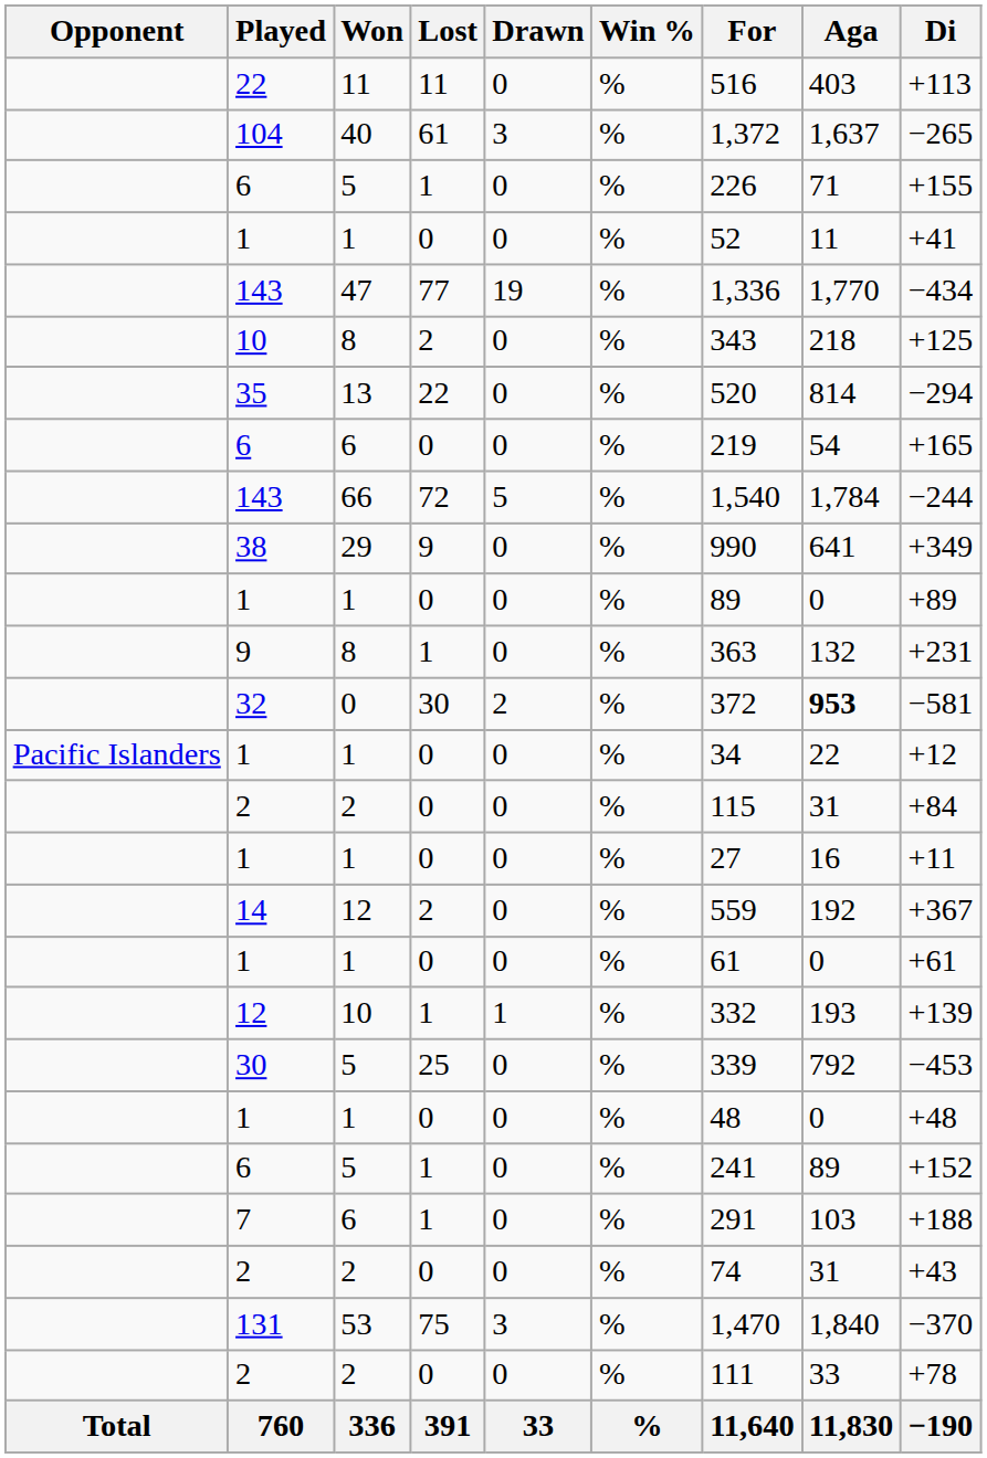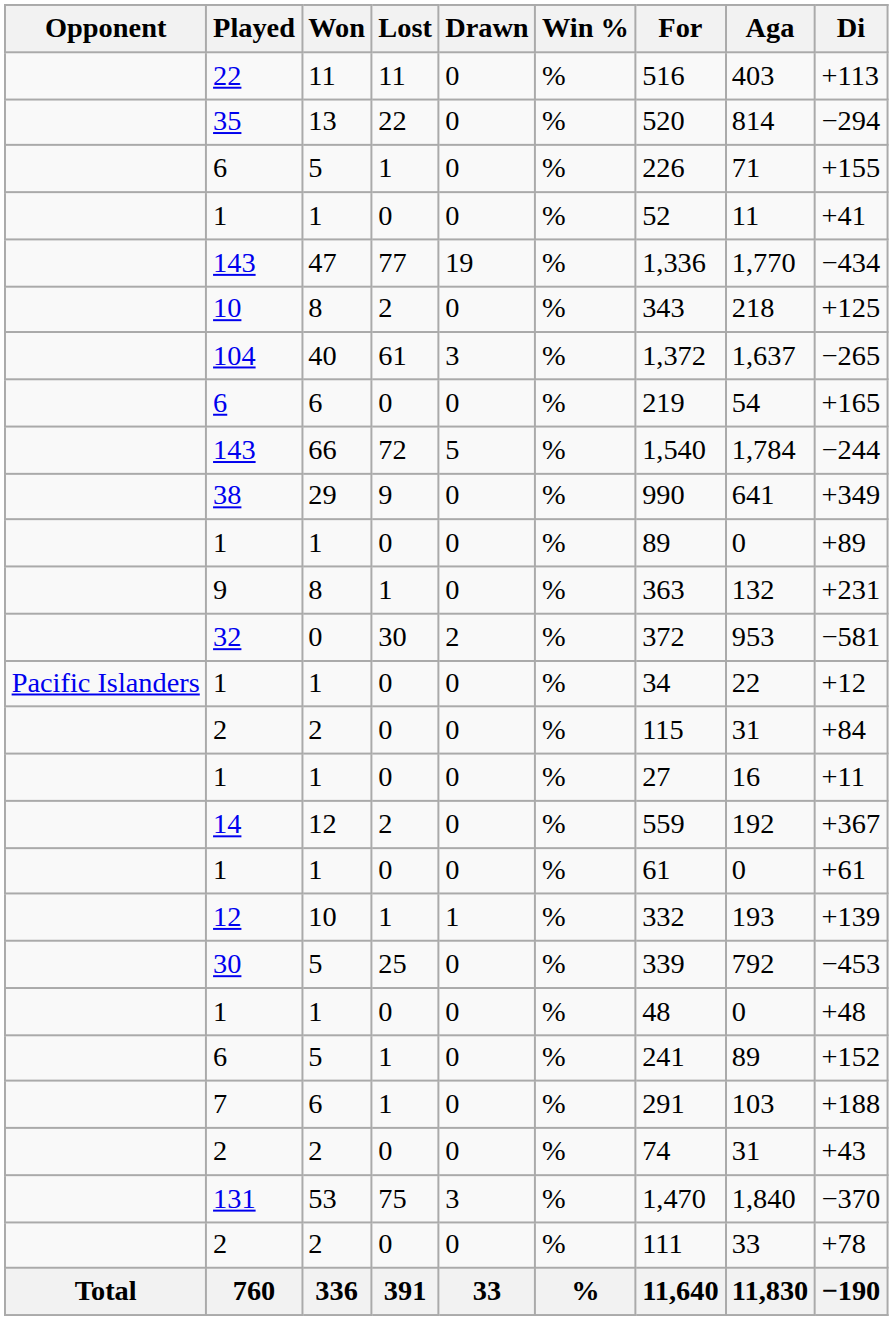 <table class="wikitable sortable" style="font-size:90%">
 <tr>
 <th>Opponent</th>
 <th>Played</th>
 <th>Won</th>
 <th>Lost</th>
 <th>Drawn</th>
 <th>Win %</th>
 <th>For</th>
 <th>Aga</th>
 <th>Di</th>
 </tr>
 <tr>
 <td></td>
 <td><a href='#'>22</a></td>
 <td>11</td>
 <td>11</td>
 <td>0</td>
 <td>%</td>
 <td>516</td>
 <td>403</td>
 <td>+113</td>
 </tr>
 <tr>
 <td></td>
-<td><a href='#'>104</a></td>
-<td>40</td>
-<td>61</td>
-<td>3</td>
+<td><a href='#'>35</a></td>
+<td>13</td>
+<td>22</td>
+<td>0</td>
 <td>%</td>
-<td>1,372</td>
-<td>1,637</td>
-<td>−265</td>
+<td>520</td>
+<td>814</td>
+<td>−294</td>
 </tr>
 <tr>
 <td></td>
 <td>6</td>
 <td>5</td>
 <td>1</td>
 <td>0</td>
 <td>%</td>
 <td>226</td>
 <td>71</td>
 <td>+155</td>
 </tr>
 <tr>
 <td></td>
 <td>1</td>
 <td>1</td>
 <td>0</td>
 <td>0</td>
 <td>%</td>
 <td>52</td>
 <td>11</td>
 <td>+41</td>
 </tr>
 <tr>
 <td></td>
 <td><a href='#'>143</a></td>
 <td>47</td>
 <td>77</td>
 <td>19</td>
 <td>%</td>
 <td>1,336</td>
 <td>1,770</td>
 <td>−434</td>
 </tr>
 <tr>
 <td></td>
 <td><a href='#'>10</a></td>
 <td>8</td>
 <td>2</td>
 <td>0</td>
 <td>%</td>
 <td>343</td>
 <td>218</td>
 <td>+125</td>
 </tr>
 <tr>
 <td></td>
-<td><a href='#'>35</a></td>
-<td>13</td>
-<td>22</td>
-<td>0</td>
+<td><a href='#'>104</a></td>
+<td>40</td>
+<td>61</td>
+<td>3</td>
 <td>%</td>
-<td>520</td>
-<td>814</td>
-<td>−294</td>
+<td>1,372</td>
+<td>1,637</td>
+<td>−265</td>
 </tr>
 <tr>
 <td></td>
 <td><a href='#'>6</a></td>
 <td>6</td>
 <td>0</td>
 <td>0</td>
 <td>%</td>
 <td>219</td>
 <td>54</td>
 <td>+165</td>
 </tr>
 <tr>
 <td></td>
 <td><a href='#'>143</a></td>
 <td>66</td>
 <td>72</td>
 <td>5</td>
 <td>%</td>
 <td>1,540</td>
 <td>1,784</td>
 <td>−244</td>
 </tr>
 <tr>
 <td></td>
 <td><a href='#'>38</a></td>
 <td>29</td>
 <td>9</td>
 <td>0</td>
 <td>%</td>
 <td>990</td>
 <td>641</td>
 <td>+349</td>
 </tr>
 <tr>
 <td></td>
 <td>1</td>
 <td>1</td>
 <td>0</td>
 <td>0</td>
 <td>%</td>
 <td>89</td>
 <td>0</td>
 <td>+89</td>
 </tr>
 <tr>
 <td></td>
 <td>9</td>
 <td>8</td>
 <td>1</td>
 <td>0</td>
 <td>%</td>
 <td>363</td>
 <td>132</td>
 <td>+231</td>
 </tr>
 <tr>
 <td></td>
 <td><a href='#'>32</a></td>
 <td>0</td>
 <td>30</td>
 <td>2</td>
 <td>%</td>
 <td>372</td>
-<td><strong>953</strong></td>
+<td>953</td>
 <td>−581</td>
 </tr>
 <tr>
 <td> <a href='#'>Pacific Islanders</a></td>
 <td>1</td>
 <td>1</td>
 <td>0</td>
 <td>0</td>
 <td>%</td>
 <td>34</td>
 <td>22</td>
 <td>+12</td>
 </tr>
 <tr>
 <td></td>
 <td>2</td>
 <td>2</td>
 <td>0</td>
 <td>0</td>
 <td>%</td>
 <td>115</td>
 <td>31</td>
 <td>+84</td>
 </tr>
 <tr>
 <td></td>
 <td>1</td>
 <td>1</td>
 <td>0</td>
 <td>0</td>
 <td>%</td>
 <td>27</td>
 <td>16</td>
 <td>+11</td>
 </tr>
 <tr>
 <td></td>
 <td><a href='#'>14</a></td>
 <td>12</td>
 <td>2</td>
 <td>0</td>
 <td>%</td>
 <td>559</td>
 <td>192</td>
 <td>+367</td>
 </tr>
 <tr>
 <td></td>
 <td>1</td>
 <td>1</td>
 <td>0</td>
 <td>0</td>
 <td>%</td>
 <td>61</td>
 <td>0</td>
 <td>+61</td>
 </tr>
 <tr>
 <td></td>
 <td><a href='#'>12</a></td>
 <td>10</td>
 <td>1</td>
 <td>1</td>
 <td>%</td>
 <td>332</td>
 <td>193</td>
 <td>+139</td>
 </tr>
 <tr>
 <td></td>
 <td><a href='#'>30</a></td>
 <td>5</td>
 <td>25</td>
 <td>0</td>
 <td>%</td>
 <td>339</td>
 <td>792</td>
 <td>−453</td>
 </tr>
 <tr>
 <td></td>
 <td>1</td>
 <td>1</td>
 <td>0</td>
 <td>0</td>
 <td>%</td>
 <td>48</td>
 <td>0</td>
 <td>+48</td>
 </tr>
 <tr>
 <td></td>
 <td>6</td>
 <td>5</td>
 <td>1</td>
 <td>0</td>
 <td>%</td>
 <td>241</td>
 <td>89</td>
 <td>+152</td>
 </tr>
 <tr>
 <td></td>
 <td>7</td>
 <td>6</td>
 <td>1</td>
 <td>0</td>
 <td>%</td>
 <td>291</td>
 <td>103</td>
 <td>+188</td>
 </tr>
 <tr>
 <td></td>
 <td>2</td>
 <td>2</td>
 <td>0</td>
 <td>0</td>
 <td>%</td>
 <td>74</td>
 <td>31</td>
 <td>+43</td>
 </tr>
 <tr>
 <td></td>
 <td><a href='#'>131</a></td>
 <td>53</td>
 <td>75</td>
 <td>3</td>
 <td>%</td>
 <td>1,470</td>
 <td>1,840</td>
 <td>−370</td>
 </tr>
 <tr>
 <td></td>
 <td>2</td>
 <td>2</td>
 <td>0</td>
 <td>0</td>
 <td>%</td>
 <td>111</td>
 <td>33</td>
 <td>+78</td>
 </tr>
 <tr class="sortbottom">
 <th>Total</th>
 <th>760</th>
 <th>336</th>
 <th>391</th>
 <th>33</th>
 <th>%</th>
 <th>11,640</th>
 <th>11,830</th>
 <th>−190</th>
 </tr>
 </table>
